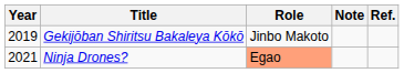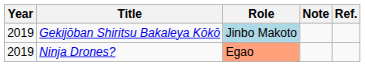 <table class="wikitable">
 <tr>
 <th>Year</th>
 <th>Title</th>
 <th>Role</th>
 <th>Note</th>
 <th>Ref.</th>
 </tr>
 <tr>
 <td>2019</td>
 <td><em><a href='#'>Gekijōban Shiritsu Bakaleya Kōkō</a></em></td>
-<td>Jinbo Makoto</td>
+<td style="background: lightblue;">Jinbo Makoto</td>
 <td></td>
 <td></td>
 </tr>
 <tr>
-<td>2021</td>
+<td>2019</td>
 <td><em><a href='#'>Ninja Drones?</a></em></td>
 <td style="background: lightsalmon;">Egao</td>
 <td></td>
 <td></td>
 </tr>
 </table>
